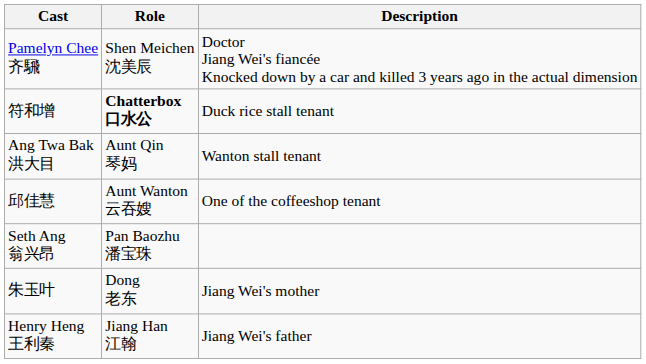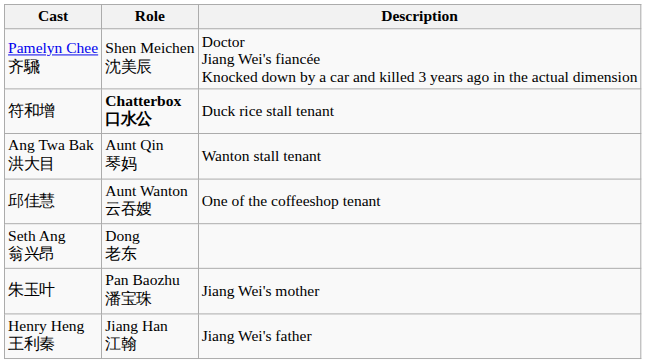 <table class="wikitable">
 <tr>
 <th>Cast</th>
 <th>Role</th>
 <th>Description</th>
 </tr>
 <tr>
 <td><a href='#'>Pamelyn Chee</a> <br> 齐騛</td>
 <td>Shen Meichen <br> 沈美辰</td>
 <td>Doctor<br> Jiang Wei's fiancée<br> Knocked down by a car and killed 3 years ago in the actual dimension</td>
 </tr>
 <tr>
 <td>符和增</td>
 <td><strong>Chatterbox <br> 口水公</strong></td>
 <td>Duck rice stall tenant</td>
 </tr>
 <tr>
 <td>Ang Twa Bak <br> 洪大目</td>
 <td>Aunt Qin <br> 琴妈</td>
 <td>Wanton stall tenant</td>
 </tr>
 <tr>
 <td>邱佳慧</td>
 <td>Aunt Wanton <br> 云吞嫂</td>
 <td>One of the coffeeshop tenant</td>
 </tr>
 <tr>
 <td>Seth Ang <br> 翁兴昂</td>
-<td>Pan Baozhu <br> 潘宝珠</td>
+<td>Dong <br> 老东</td>
 <td></td>
 </tr>
 <tr>
 <td>朱玉叶</td>
-<td>Dong <br> 老东</td>
+<td>Pan Baozhu <br> 潘宝珠</td>
 <td>Jiang Wei's mother</td>
 </tr>
 <tr>
 <td>Henry Heng <br> 王利秦</td>
 <td>Jiang Han <br> 江翰</td>
 <td>Jiang Wei's father</td>
 </tr>
 </table>
